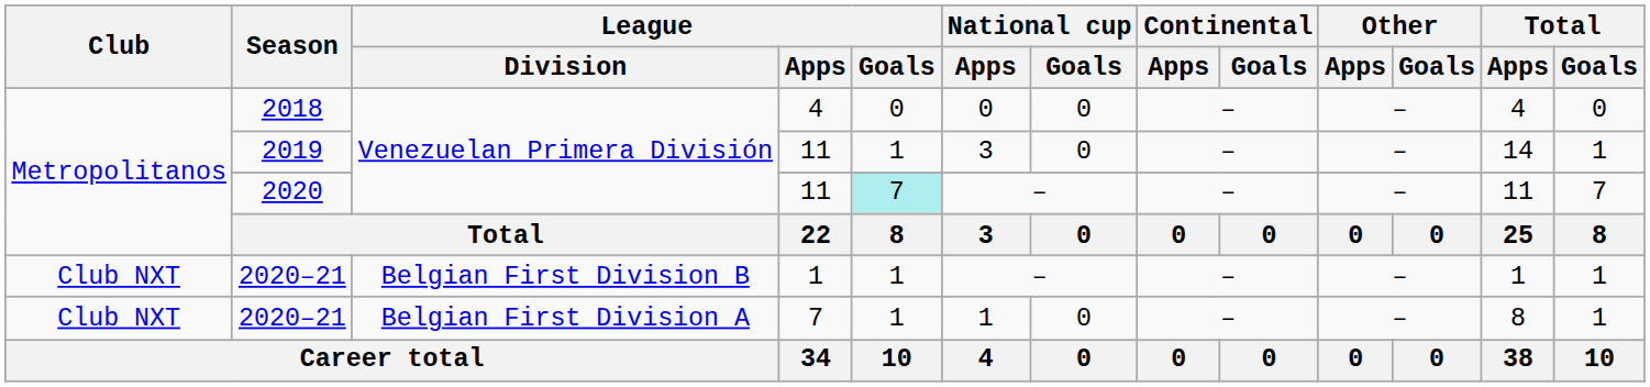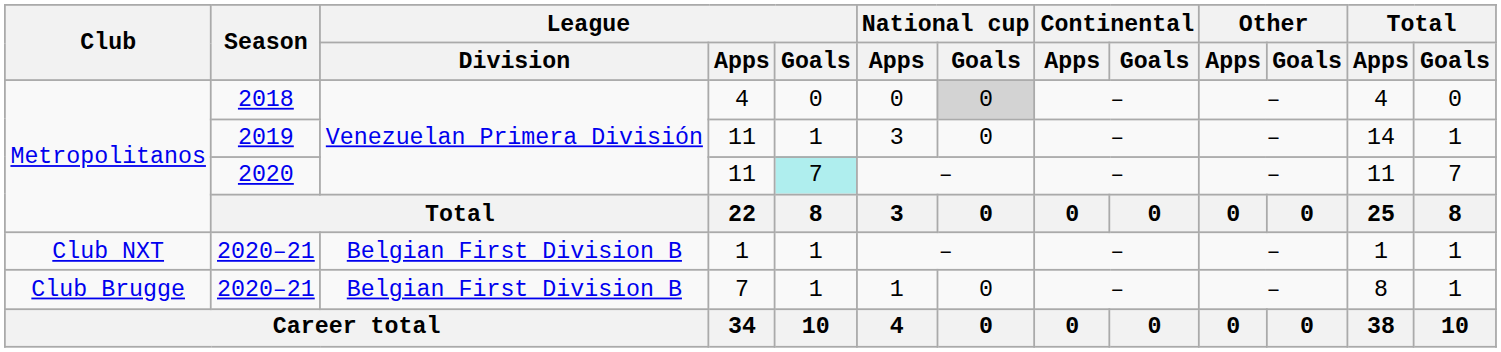 <table class="wikitable" style="text-align:center">
 <tr>
 <th rowspan="2">Club</th>
 <th rowspan="2">Season</th>
 <th colspan="3">League</th>
 <th colspan="2">National cup</th>
 <th colspan="2">Continental</th>
 <th colspan="2">Other</th>
 <th colspan="2">Total</th>
 </tr>
 <tr>
 <th>Division</th>
 <th>Apps</th>
 <th>Goals</th>
 <th>Apps</th>
 <th>Goals</th>
 <th>Apps</th>
 <th>Goals</th>
 <th>Apps</th>
 <th>Goals</th>
 <th>Apps</th>
 <th>Goals</th>
 </tr>
 <tr>
 <td rowspan="4"><a href='#'>Metropolitanos</a></td>
 <td><a href='#'>2018</a></td>
 <td rowspan="3"><a href='#'>Venezuelan Primera División</a></td>
 <td>4</td>
 <td>0</td>
 <td>0</td>
-<td>0</td>
+<td style="background: lightgrey;">0</td>
 <td colspan="2">–</td>
 <td colspan="2">–</td>
 <td>4</td>
 <td>0</td>
 </tr>
 <tr>
 <td><a href='#'>2019</a></td>
 <td>11</td>
 <td>1</td>
 <td>3</td>
 <td>0</td>
 <td colspan="2">–</td>
 <td colspan="2">–</td>
 <td>14</td>
 <td>1</td>
 </tr>
 <tr>
 <td><a href='#'>2020</a></td>
 <td>11</td>
 <td style="background: paleturquoise;">7</td>
 <td colspan="2">–</td>
 <td colspan="2">–</td>
 <td colspan="2">–</td>
 <td>11</td>
 <td>7</td>
 </tr>
 <tr>
 <th colspan="2">Total</th>
 <th>22</th>
 <th>8</th>
 <th>3</th>
 <th>0</th>
 <th>0</th>
 <th>0</th>
 <th>0</th>
 <th>0</th>
 <th>25</th>
 <th>8</th>
 </tr>
 <tr>
 <td><a href='#'>Club NXT</a></td>
 <td><a href='#'>2020–21</a></td>
 <td><a href='#'>Belgian First Division B</a></td>
 <td>1</td>
 <td>1</td>
 <td colspan="2">–</td>
 <td colspan="2">–</td>
 <td colspan="2">–</td>
 <td>1</td>
 <td>1</td>
 </tr>
 <tr>
-<td><a href='#'>Club NXT</a></td>
+<td><a href='#'>Club Brugge</a></td>
 <td><a href='#'>2020–21</a></td>
-<td><a href='#'>Belgian First Division A</a></td>
+<td><a href='#'>Belgian First Division B</a></td>
 <td>7</td>
 <td>1</td>
 <td>1</td>
 <td>0</td>
 <td colspan="2">–</td>
 <td colspan="2">–</td>
 <td>8</td>
 <td>1</td>
 </tr>
 <tr>
 <th colspan="3">Career total</th>
 <th>34</th>
 <th>10</th>
 <th>4</th>
 <th>0</th>
 <th>0</th>
 <th>0</th>
 <th>0</th>
 <th>0</th>
 <th>38</th>
 <th>10</th>
 </tr>
 </table>
